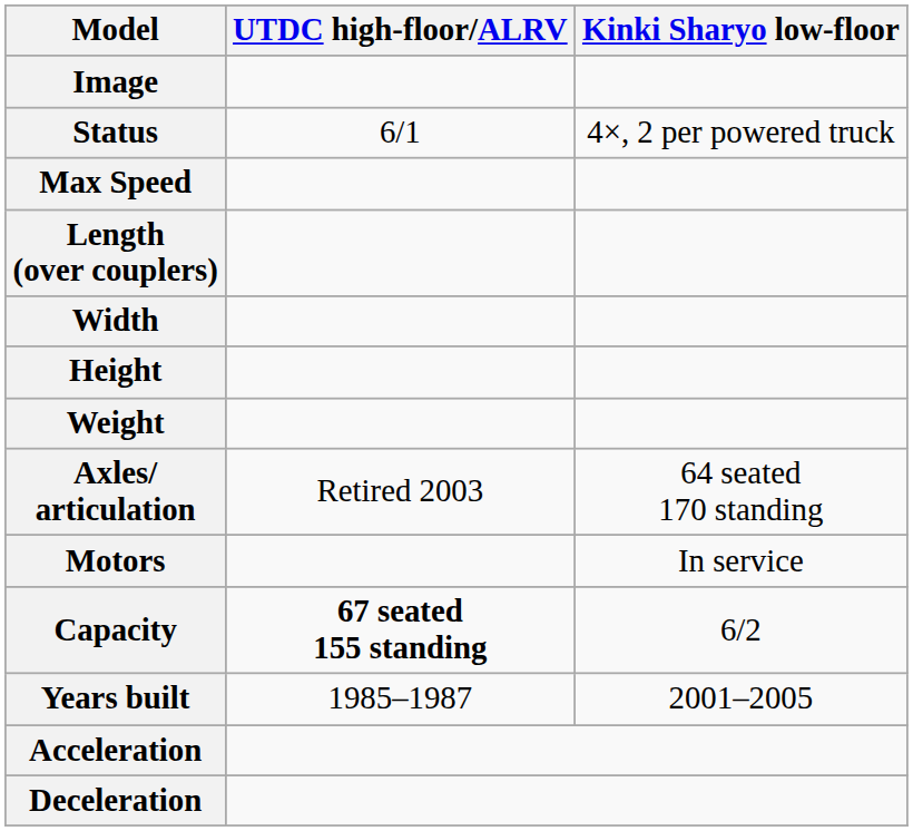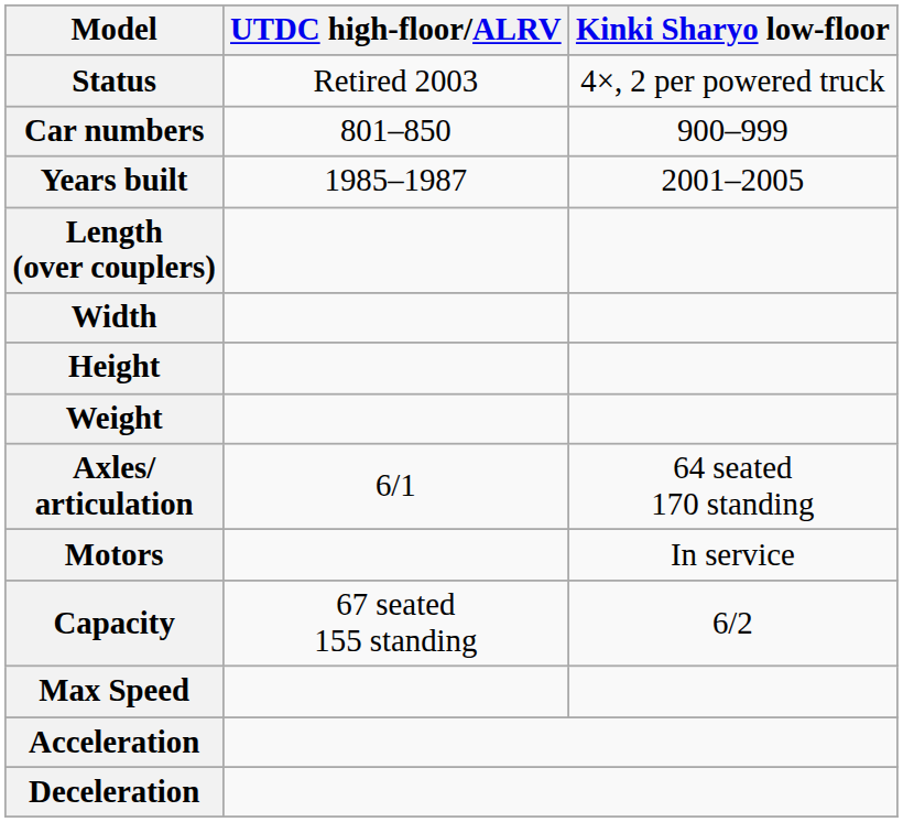 <table class="wikitable" style="text-align:center;">
 <tr>
 <th>Model</th>
 <th><a href='#'>UTDC</a> high-floor/<a href='#'>ALRV</a></th>
 <th><a href='#'>Kinki Sharyo</a> low-floor</th>
 </tr>
 <tr>
-<th>Image</th>
-<td></td>
-<td></td>
-</tr>
-<tr>
 <th>Status</th>
-<td>6/1</td>
+<td>Retired 2003</td>
 <td>4×, 2 per powered truck</td>
 </tr>
 <tr>
-<th>Max Speed</th>
-<td></td>
-<td></td>
+<th>Car numbers</th>
+<td>801–850</td>
+<td>900–999</td>
+</tr>
+<tr>
+<th>Years built</th>
+<td>1985–1987</td>
+<td>2001–2005</td>
 </tr>
 <tr>
 <th>Length<br>(over couplers)</th>
 <td></td>
 <td></td>
 </tr>
 <tr>
 <th>Width</th>
 <td></td>
 <td></td>
 </tr>
 <tr>
 <th>Height</th>
 <td></td>
 <td></td>
 </tr>
 <tr>
 <th>Weight</th>
 <td></td>
 <td></td>
 </tr>
 <tr>
 <th>Axles/<br>articulation</th>
-<td>Retired 2003</td>
+<td>6/1</td>
 <td>64 seated<br>170 standing</td>
 </tr>
 <tr>
 <th>Motors</th>
 <td></td>
 <td>In service</td>
 </tr>
 <tr>
 <th>Capacity</th>
-<td><strong>67 seated<br>155 standing</strong></td>
+<td>67 seated<br>155 standing</td>
 <td>6/2</td>
 </tr>
 <tr>
-<th>Years built</th>
-<td>1985–1987</td>
-<td>2001–2005</td>
+<th>Max Speed</th>
+<td></td>
+<td></td>
 </tr>
 <tr>
 <th>Acceleration</th>
 <td colspan="2"></td>
 </tr>
 <tr>
 <th>Deceleration</th>
 <td colspan="2"></td>
 </tr>
 </table>
